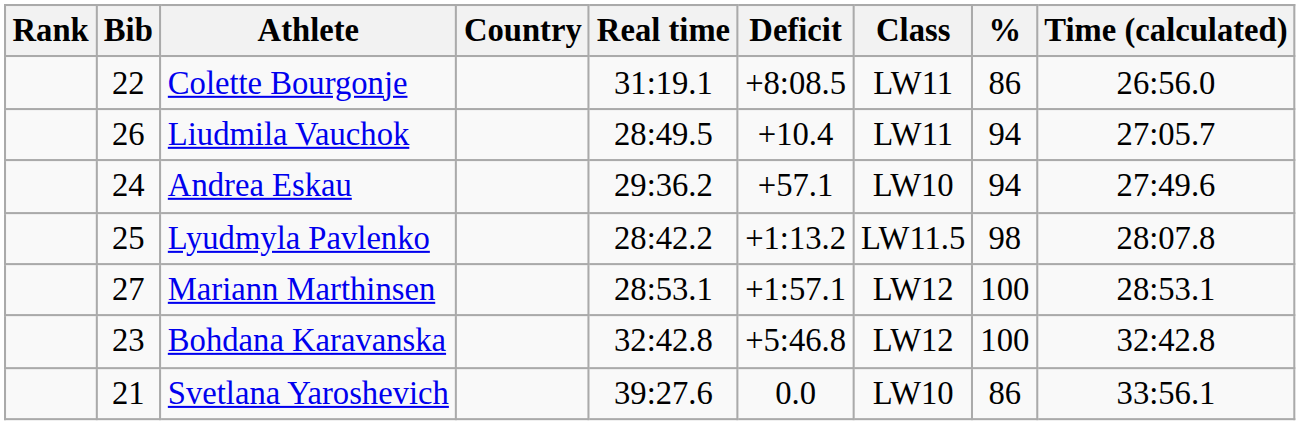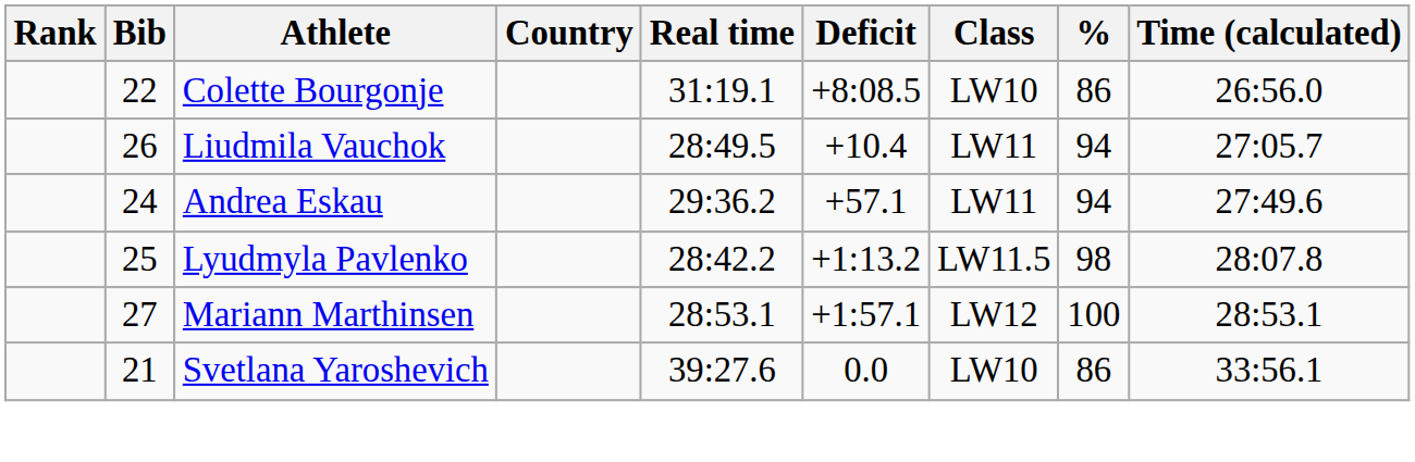 <table class="wikitable sortable" style="text-align:center">
 <tr>
 <th>Rank</th>
 <th>Bib</th>
 <th>Athlete</th>
 <th>Country</th>
 <th>Real time</th>
 <th>Deficit</th>
 <th>Class</th>
 <th>%</th>
 <th>Time (calculated)</th>
 </tr>
 <tr>
 <td></td>
 <td>22</td>
 <td align=left><a href='#'>Colette Bourgonje</a></td>
 <td align=left></td>
 <td>31:19.1</td>
 <td>+8:08.5</td>
-<td>LW11</td>
+<td>LW10</td>
 <td>86</td>
 <td>26:56.0</td>
 </tr>
 <tr>
 <td></td>
 <td>26</td>
 <td align=left><a href='#'>Liudmila Vauchok</a></td>
 <td align=left></td>
 <td>28:49.5</td>
 <td>+10.4</td>
 <td>LW11</td>
 <td>94</td>
 <td>27:05.7</td>
 </tr>
 <tr>
 <td></td>
 <td>24</td>
 <td align=left><a href='#'>Andrea Eskau</a></td>
 <td align=left></td>
 <td>29:36.2</td>
 <td>+57.1</td>
-<td>LW10</td>
+<td>LW11</td>
 <td>94</td>
 <td>27:49.6</td>
 </tr>
 <tr>
 <td></td>
 <td>25</td>
 <td align=left><a href='#'>Lyudmyla Pavlenko</a></td>
 <td align=left></td>
 <td>28:42.2</td>
 <td>+1:13.2</td>
 <td>LW11.5</td>
 <td>98</td>
 <td>28:07.8</td>
 </tr>
 <tr>
 <td></td>
 <td>27</td>
 <td align=left><a href='#'>Mariann Marthinsen</a></td>
 <td align=left></td>
 <td>28:53.1</td>
 <td>+1:57.1</td>
 <td>LW12</td>
 <td>100</td>
 <td>28:53.1</td>
 </tr>
 <tr>
 <td></td>
-<td>23</td>
-<td align=left><a href='#'>Bohdana Karavanska</a></td>
-<td align=left></td>
-<td>32:42.8</td>
-<td>+5:46.8</td>
-<td>LW12</td>
-<td>100</td>
-<td>32:42.8</td>
-</tr>
-<tr>
-<td></td>
 <td>21</td>
 <td align=left><a href='#'>Svetlana Yaroshevich</a></td>
 <td align=left></td>
 <td>39:27.6</td>
 <td>0.0</td>
 <td>LW10</td>
 <td>86</td>
 <td>33:56.1</td>
 </tr>
 </table>
